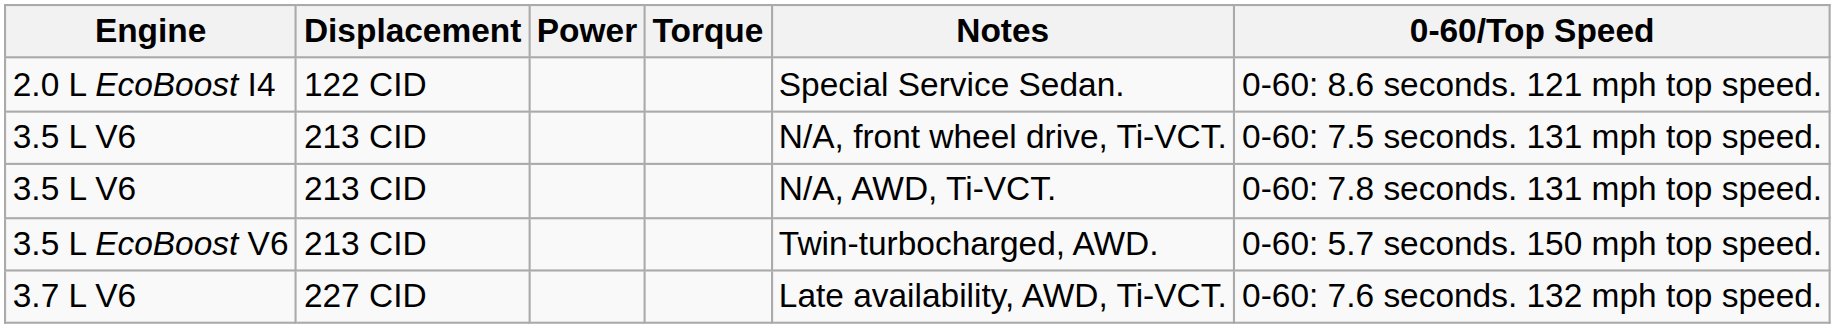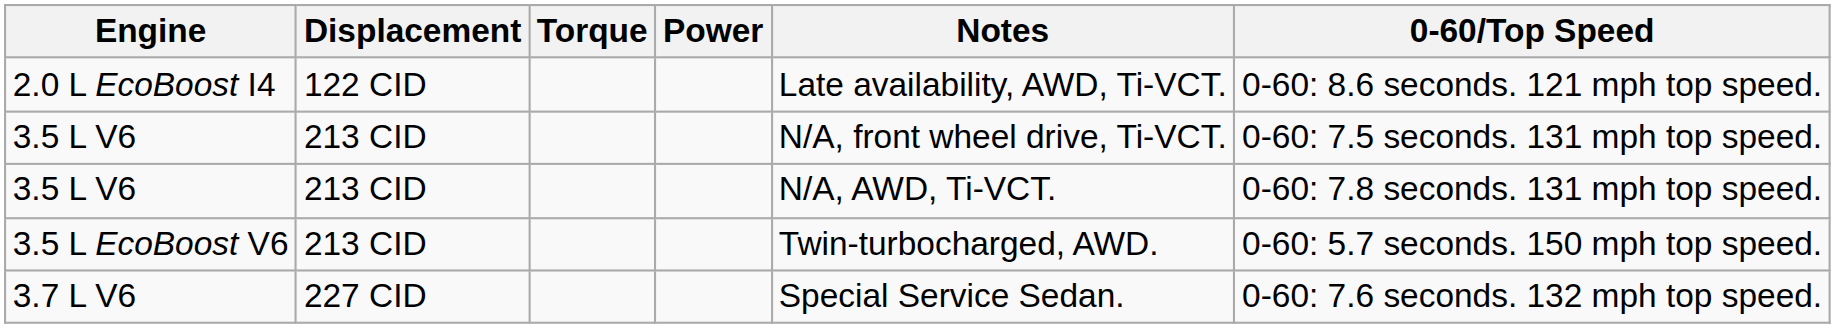 <table class="wikitable">
 <tr>
 <th>Engine</th>
 <th>Displacement</th>
+<th>Torque</th>
 <th>Power</th>
-<th>Torque</th>
 <th>Notes</th>
 <th>0-60/Top Speed</th>
 </tr>
 <tr>
 <td>2.0 L <em>EcoBoost</em> I4</td>
 <td>122 CID</td>
 <td></td>
 <td></td>
-<td>Special Service Sedan.</td>
+<td>Late availability, AWD, Ti-VCT.</td>
 <td>0-60: 8.6 seconds. 121 mph top speed.</td>
 </tr>
 <tr>
 <td>3.5 L V6</td>
 <td>213 CID</td>
 <td></td>
 <td></td>
 <td>N/A, front wheel drive, Ti-VCT.</td>
 <td>0-60: 7.5 seconds. 131 mph top speed.</td>
 </tr>
 <tr>
 <td>3.5 L V6</td>
 <td>213 CID</td>
 <td></td>
 <td></td>
 <td>N/A, AWD, Ti-VCT.</td>
 <td>0-60: 7.8 seconds. 131 mph top speed.</td>
 </tr>
 <tr>
 <td>3.5 L <em>EcoBoost</em> V6</td>
 <td>213 CID</td>
 <td></td>
 <td></td>
 <td>Twin-turbocharged, AWD.</td>
 <td>0-60: 5.7 seconds. 150 mph top speed.</td>
 </tr>
 <tr>
 <td>3.7 L V6</td>
 <td>227 CID</td>
 <td></td>
 <td></td>
-<td>Late availability, AWD, Ti-VCT.</td>
+<td>Special Service Sedan.</td>
 <td>0-60: 7.6 seconds. 132 mph top speed.</td>
 </tr>
 </table>
